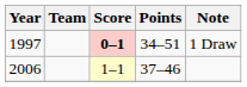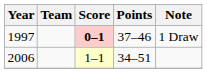 <table class="wikitable">
 <tr>
 <th>Year</th>
 <th>Team</th>
 <th>Score</th>
 <th>Points</th>
 <th>Note</th>
 </tr>
 <tr>
 <td>1997</td>
 <td></td>
 <td style="text-align:center; background:#fcc;"><strong>0–1</strong></td>
-<td align=center>34–51</td>
+<td align=center>37–46</td>
 <td>1 Draw</td>
 </tr>
 <tr>
 <td>2006</td>
 <td></td>
 <td style="text-align:center; background:#ffc;">1–1</td>
-<td align=center>37–46</td>
+<td align=center>34–51</td>
 <td></td>
 </tr>
 <tr>
 </tr>
 </table>
